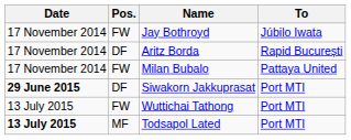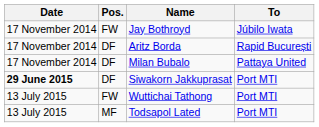 <table class="wikitable">
 <tr>
 <th>Date</th>
 <th>Pos.</th>
 <th>Name</th>
 <th>To</th>
 </tr>
 <tr>
 <td>17 November 2014</td>
 <td>FW</td>
 <td> <a href='#'>Jay Bothroyd</a></td>
 <td> <a href='#'>Júbilo Iwata</a></td>
 </tr>
 <tr>
 <td>17 November 2014</td>
 <td>DF</td>
 <td> <a href='#'>Aritz Borda</a></td>
 <td> <a href='#'>Rapid București</a></td>
 </tr>
 <tr>
 <td>17 November 2014</td>
-<td>FW</td>
+<td>DF</td>
 <td> <a href='#'>Milan Bubalo</a></td>
 <td> <a href='#'>Pattaya United</a></td>
 </tr>
 <tr>
 <td><strong>29 June 2015</strong></td>
 <td>DF</td>
 <td> <a href='#'>Siwakorn Jakkuprasat</a></td>
 <td> <a href='#'>Port MTI</a></td>
 </tr>
 <tr>
 <td>13 July 2015</td>
 <td>FW</td>
 <td> <a href='#'>Wuttichai Tathong</a></td>
 <td> <a href='#'>Port MTI</a></td>
 </tr>
 <tr>
-<td><strong>13 July 2015</strong></td>
+<td>13 July 2015</td>
 <td>MF</td>
 <td> <a href='#'>Todsapol Lated</a></td>
 <td> <a href='#'>Port MTI</a></td>
 </tr>
 </table>
